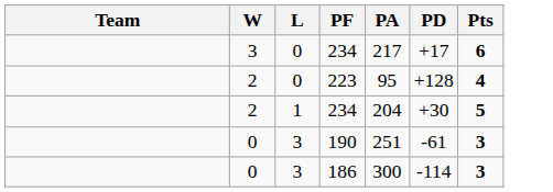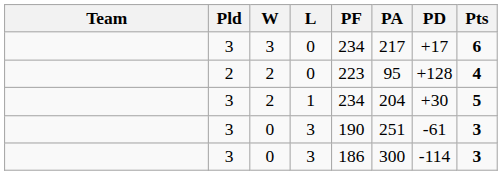 <table class=wikitable style="text-align:center">
 <tr>
 <th width=180>Team</th>
+<th width=30>Pld</th>
 <th width=30>W</th>
 <th width=30>L</th>
 <th width=30>PF</th>
 <th width=30>PA</th>
 <th width=30>PD</th>
 <th width=30>Pts</th>
 </tr>
 <tr>
 <td align="left"></td>
 <td>3</td>
+<td>3</td>
 <td>0</td>
 <td>234</td>
 <td>217</td>
 <td>+17</td>
 <td><strong>6</strong></td>
 </tr>
 <tr>
 <td align="left"></td>
 <td>2</td>
+<td>2</td>
 <td>0</td>
 <td>223</td>
 <td>95</td>
 <td>+128</td>
 <td><strong>4</strong></td>
 </tr>
 <tr>
 <td align="left"></td>
+<td>3</td>
 <td>2</td>
 <td>1</td>
 <td>234</td>
 <td>204</td>
 <td>+30</td>
 <td><strong>5</strong></td>
 </tr>
 <tr>
 <td align="left"></td>
+<td>3</td>
 <td>0</td>
 <td>3</td>
 <td>190</td>
 <td>251</td>
 <td>-61</td>
 <td><strong>3</strong></td>
 </tr>
 <tr>
 <td align="left"></td>
+<td>3</td>
 <td>0</td>
 <td>3</td>
 <td>186</td>
 <td>300</td>
 <td>-114</td>
 <td><strong>3</strong></td>
 </tr>
 </table>
